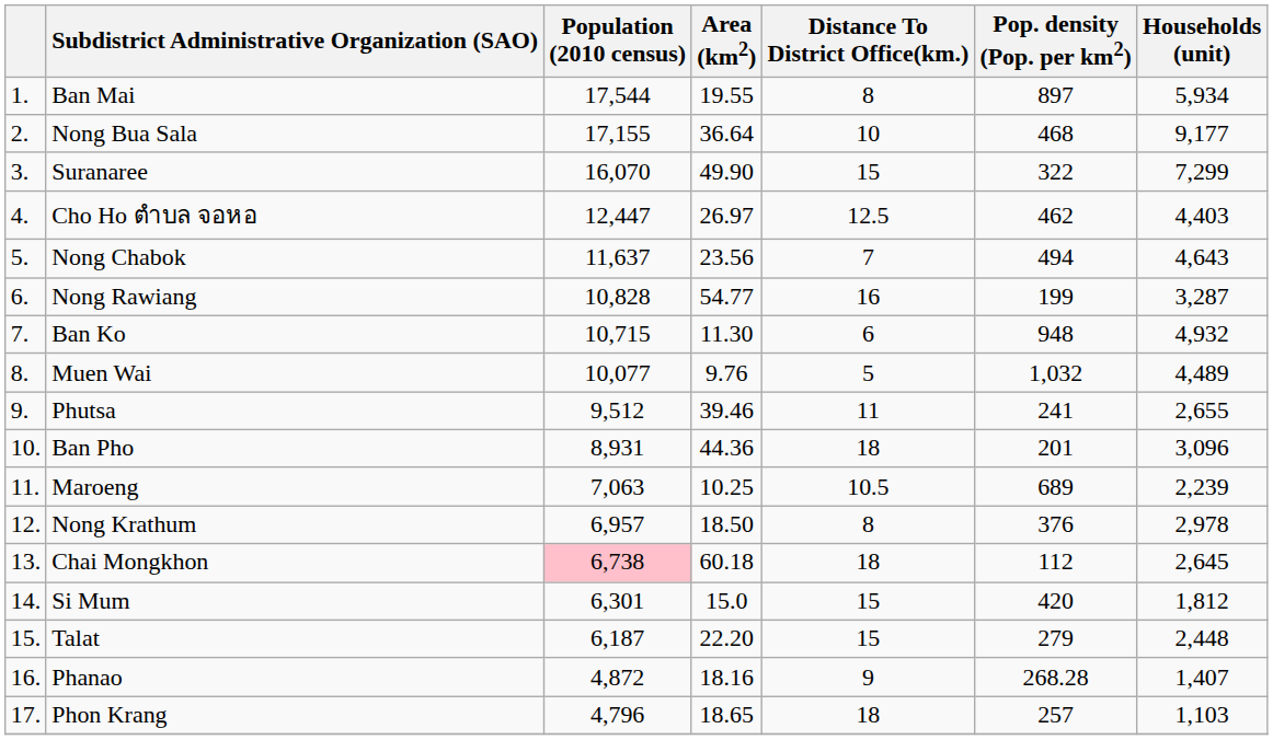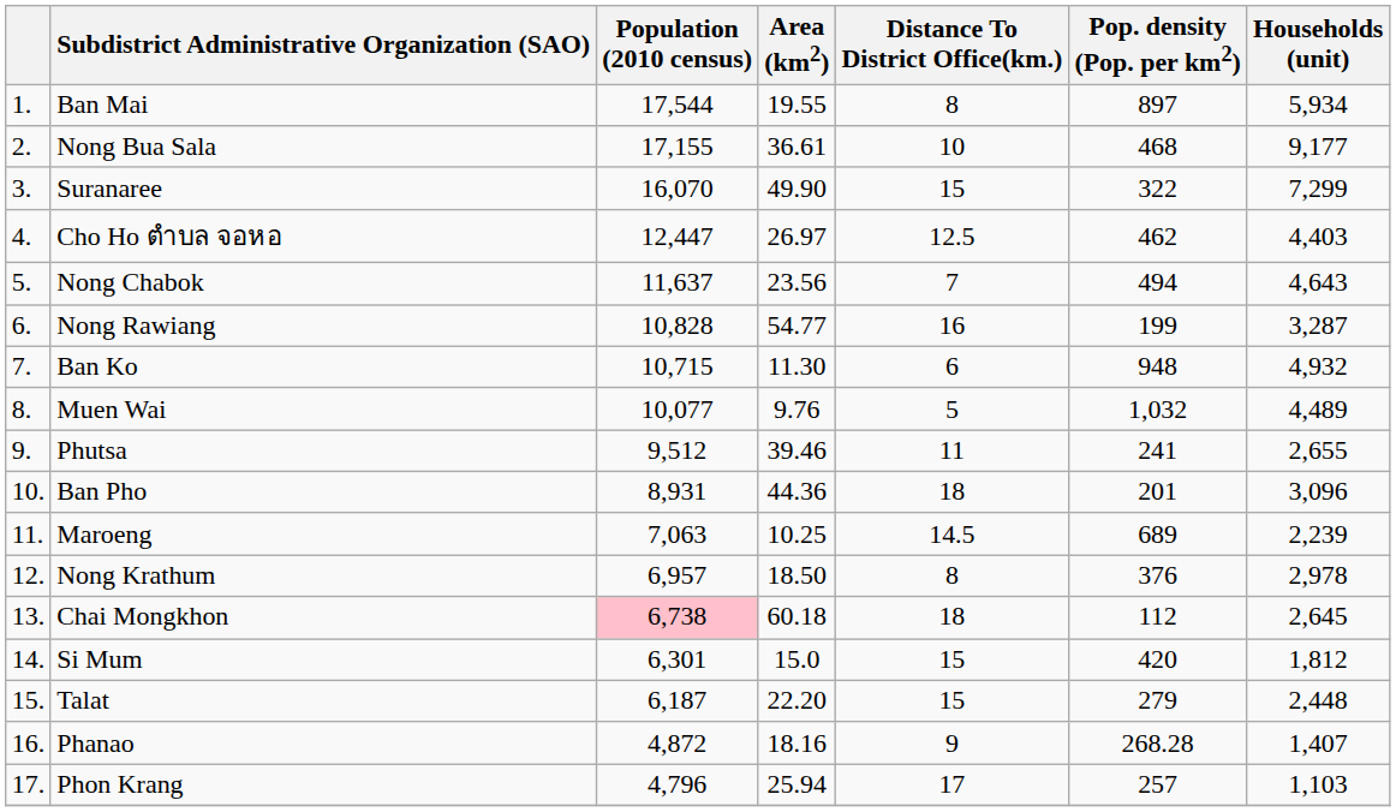 <table class="wikitable sortable">
 <tr>
 <th></th>
 <th>Subdistrict Administrative Organization (SAO)</th>
 <th>Population<br>(<strong>2010</strong> census)</th>
 <th>Area<br>(km<sup>2</sup>)</th>
 <th>Distance To <br>District Office(km.)</th>
 <th>Pop. density<br>(Pop. per km<sup>2</sup>)</th>
 <th>Households<br>(unit)</th>
 </tr>
 <tr>
 <td>1.</td>
 <td>Ban Mai</td>
 <td align = center>17,544</td>
 <td align = center>19.55</td>
 <td align = center>8</td>
 <td align = center>897</td>
 <td align = center>5,934</td>
 </tr>
 <tr>
 <td>2.</td>
 <td>Nong Bua Sala</td>
 <td align = center>17,155</td>
-<td align = center>36.64</td>
+<td align = center>36.61</td>
 <td align = center>10</td>
 <td align = center>468</td>
 <td align = center>9,177</td>
 </tr>
 <tr>
 <td>3.</td>
 <td>Suranaree</td>
 <td align = center>16,070</td>
 <td align = center>49.90</td>
 <td align = center>15</td>
 <td align = center>322</td>
 <td align = center>7,299</td>
 </tr>
 <tr>
 <td>4.</td>
 <td>Cho Ho ตำบล จอหอ</td>
 <td align = center>12,447</td>
 <td align = center>26.97</td>
 <td align = center>12.5</td>
 <td align = center>462</td>
 <td align = center>4,403</td>
 </tr>
 <tr>
 <td>5.</td>
 <td>Nong Chabok</td>
 <td align = center>11,637</td>
 <td align = center>23.56</td>
 <td align = center>7</td>
 <td align = center>494</td>
 <td align = center>4,643</td>
 </tr>
 <tr>
 <td>6.</td>
 <td>Nong Rawiang</td>
 <td align = center>10,828</td>
 <td align = center>54.77</td>
 <td align = center>16</td>
 <td align = center>199</td>
 <td align = center>3,287</td>
 </tr>
 <tr>
 <td>7.</td>
 <td>Ban Ko</td>
 <td align = center>10,715</td>
 <td align = center>11.30</td>
 <td align = center>6</td>
 <td align = center>948</td>
 <td align = center>4,932</td>
 </tr>
 <tr>
 <td>8.</td>
 <td>Muen Wai</td>
 <td align = center>10,077</td>
 <td align = center>9.76</td>
 <td align = center>5</td>
 <td align = center>1,032</td>
 <td align = center>4,489</td>
 </tr>
 <tr>
 <td>9.</td>
 <td>Phutsa</td>
 <td align = center>9,512</td>
 <td align = center>39.46</td>
 <td align = center>11</td>
 <td align = center>241</td>
 <td align = center>2,655</td>
 </tr>
 <tr>
 <td>10.</td>
 <td>Ban Pho</td>
 <td align = center>8,931</td>
 <td align = center>44.36</td>
 <td align = center>18</td>
 <td align = center>201</td>
 <td align = center>3,096</td>
 </tr>
 <tr>
 <td>11.</td>
 <td>Maroeng</td>
 <td align = center>7,063</td>
 <td align = center>10.25</td>
-<td align = center>10.5</td>
+<td align = center>14.5</td>
 <td align = center>689</td>
 <td align = center>2,239</td>
 </tr>
 <tr>
 <td>12.</td>
 <td>Nong Krathum</td>
 <td align = center>6,957</td>
 <td align = center>18.50</td>
 <td align = center>8</td>
 <td align = center>376</td>
 <td align = center>2,978</td>
 </tr>
 <tr>
 <td>13.</td>
 <td>Chai Mongkhon</td>
 <td align = center style="background: pink;">6,738</td>
 <td align = center>60.18</td>
 <td align = center>18</td>
 <td align = center>112</td>
 <td align = center>2,645</td>
 </tr>
 <tr>
 <td>14.</td>
 <td>Si Mum</td>
 <td align = center>6,301</td>
 <td align = center>15.0</td>
 <td align = center>15</td>
 <td align = center>420</td>
 <td align = center>1,812</td>
 </tr>
 <tr>
 <td>15.</td>
 <td>Talat</td>
 <td align = center>6,187</td>
 <td align = center>22.20</td>
 <td align = center>15</td>
 <td align = center>279</td>
 <td align = center>2,448</td>
 </tr>
 <tr>
 <td>16.</td>
 <td>Phanao</td>
 <td align = center>4,872</td>
 <td align = center>18.16</td>
 <td align = center>9</td>
 <td align = center>268.28</td>
 <td align = center>1,407</td>
 </tr>
 <tr>
 <td>17.</td>
 <td>Phon Krang</td>
 <td align = center>4,796</td>
-<td align = center>18.65</td>
-<td align = center>18</td>
+<td align = center>25.94</td>
+<td align = center>17</td>
 <td align = center>257</td>
 <td align = center>1,103</td>
 </tr>
 <tr>
 </tr>
 </table>
